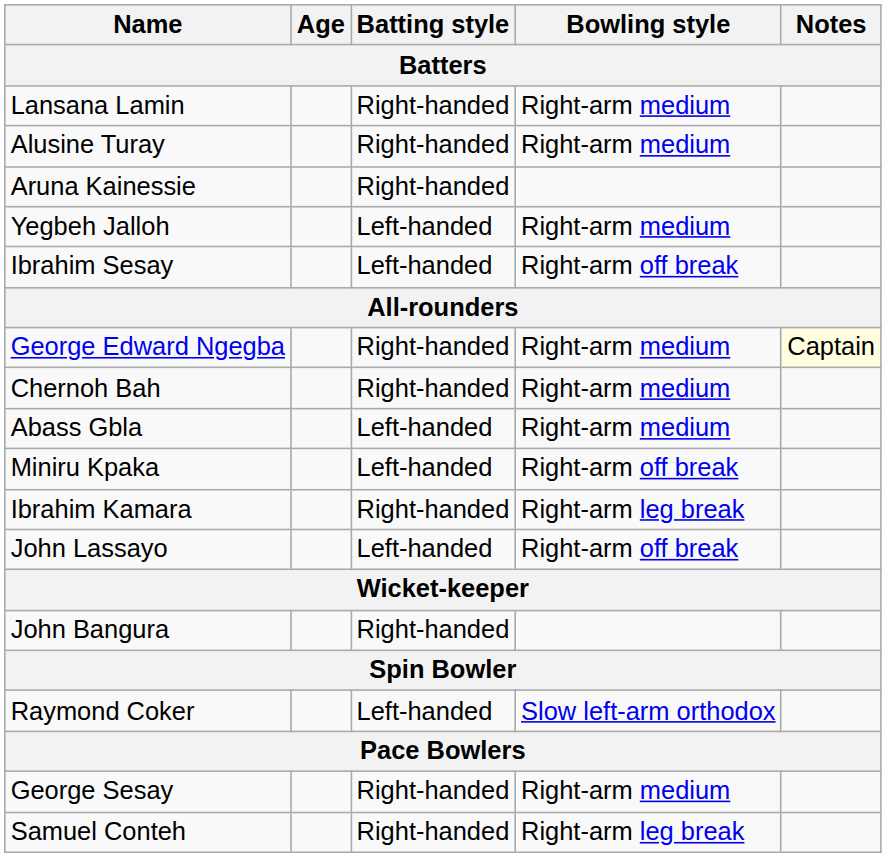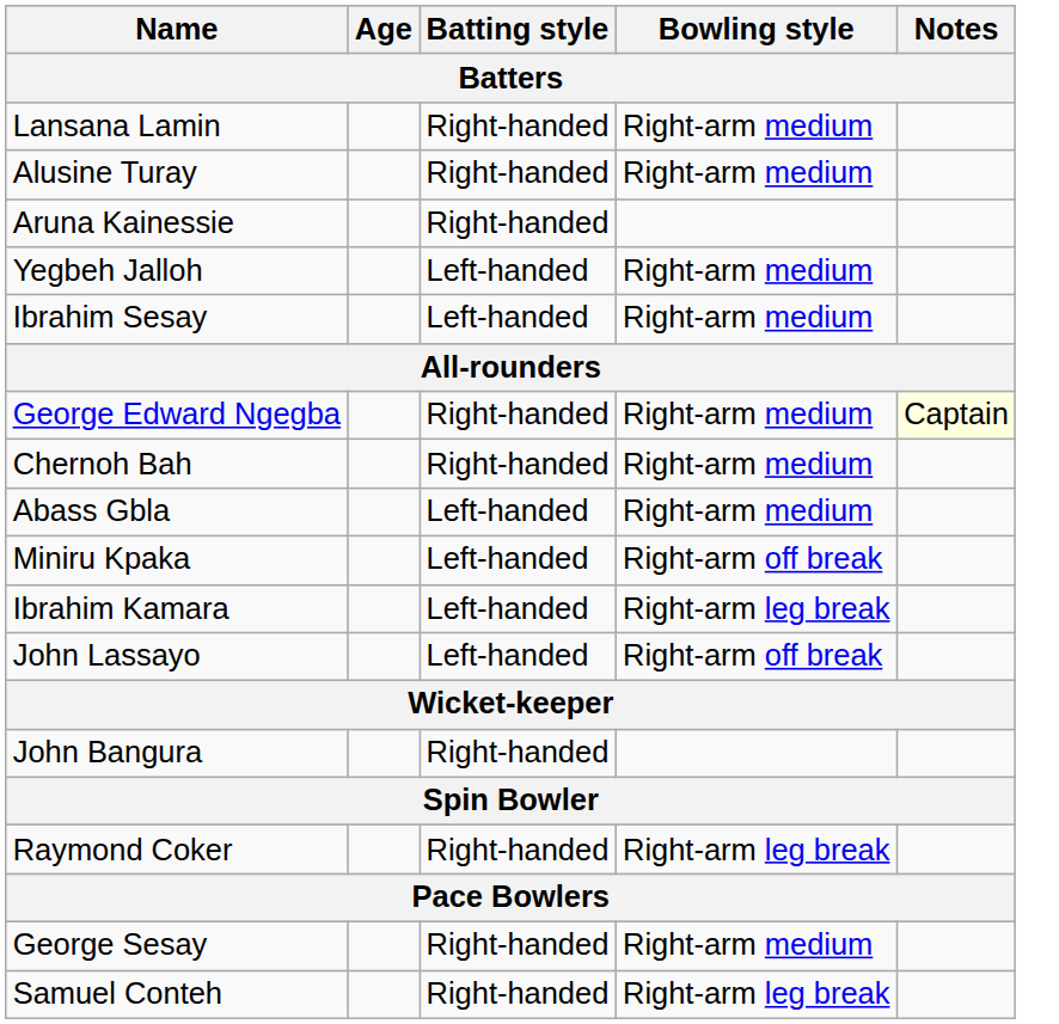 <table class="wikitable">
 <tr>
 <th>Name</th>
 <th>Age</th>
 <th>Batting style</th>
 <th>Bowling style</th>
 <th>Notes</th>
 </tr>
 <tr>
 <th colspan="5">Batters</th>
 </tr>
 <tr>
 <td>Lansana Lamin</td>
 <td></td>
 <td>Right-handed</td>
 <td>Right-arm <a href='#'>medium</a></td>
 <td></td>
 </tr>
 <tr>
 <td>Alusine Turay</td>
 <td></td>
 <td>Right-handed</td>
 <td>Right-arm <a href='#'>medium</a></td>
 <td></td>
 </tr>
 <tr>
 <td>Aruna Kainessie</td>
 <td></td>
 <td>Right-handed</td>
 <td></td>
 <td></td>
 </tr>
 <tr>
 <td>Yegbeh Jalloh</td>
 <td></td>
 <td>Left-handed</td>
 <td>Right-arm <a href='#'>medium</a></td>
 <td></td>
 </tr>
 <tr>
 <td>Ibrahim Sesay</td>
 <td></td>
 <td>Left-handed</td>
-<td>Right-arm <a href='#'>off break</a></td>
+<td>Right-arm <a href='#'>medium</a></td>
 <td></td>
 </tr>
 <tr>
 <th colspan="5">All-rounders</th>
 </tr>
 <tr>
 <td><a href='#'>George Edward Ngegba</a></td>
 <td></td>
 <td>Right-handed</td>
 <td>Right-arm <a href='#'>medium</a></td>
 <td style="background: lightyellow;">Captain</td>
 </tr>
 <tr>
 <td>Chernoh Bah</td>
 <td></td>
 <td>Right-handed</td>
 <td>Right-arm <a href='#'>medium</a></td>
 <td></td>
 </tr>
 <tr>
 <td>Abass Gbla</td>
 <td></td>
 <td>Left-handed</td>
 <td>Right-arm <a href='#'>medium</a></td>
 <td></td>
 </tr>
 <tr>
 <td>Miniru Kpaka</td>
 <td></td>
 <td>Left-handed</td>
 <td>Right-arm <a href='#'>off break</a></td>
 <td></td>
 </tr>
 <tr>
 <td>Ibrahim Kamara</td>
 <td></td>
-<td>Right-handed</td>
+<td>Left-handed</td>
 <td>Right-arm <a href='#'>leg break</a></td>
 <td></td>
 </tr>
 <tr>
 <td>John Lassayo</td>
 <td></td>
 <td>Left-handed</td>
 <td>Right-arm <a href='#'>off break</a></td>
 <td></td>
 </tr>
 <tr>
 <th colspan="5">Wicket-keeper</th>
 </tr>
 <tr>
 <td>John Bangura</td>
 <td></td>
 <td>Right-handed</td>
 <td></td>
 <td></td>
 </tr>
 <tr>
 <th colspan="5">Spin Bowler</th>
 </tr>
 <tr>
 <td>Raymond Coker</td>
 <td></td>
-<td>Left-handed</td>
-<td><a href='#'>Slow left-arm orthodox</a></td>
+<td>Right-handed</td>
+<td>Right-arm <a href='#'>leg break</a></td>
 <td></td>
 </tr>
 <tr>
 <th colspan="5">Pace Bowlers</th>
 </tr>
 <tr>
 <td>George Sesay</td>
 <td></td>
 <td>Right-handed</td>
 <td>Right-arm <a href='#'>medium</a></td>
 <td></td>
 </tr>
 <tr>
 <td>Samuel Conteh</td>
 <td></td>
 <td>Right-handed</td>
 <td>Right-arm <a href='#'>leg break</a></td>
 <td></td>
 </tr>
 </table>
